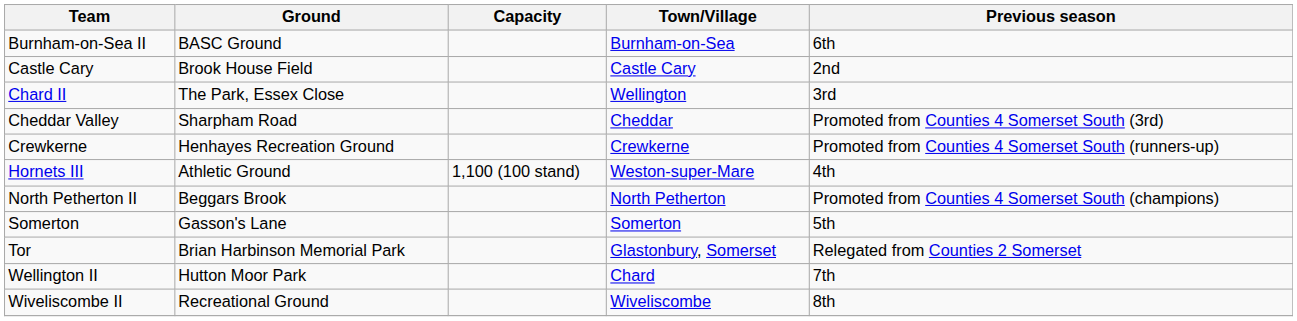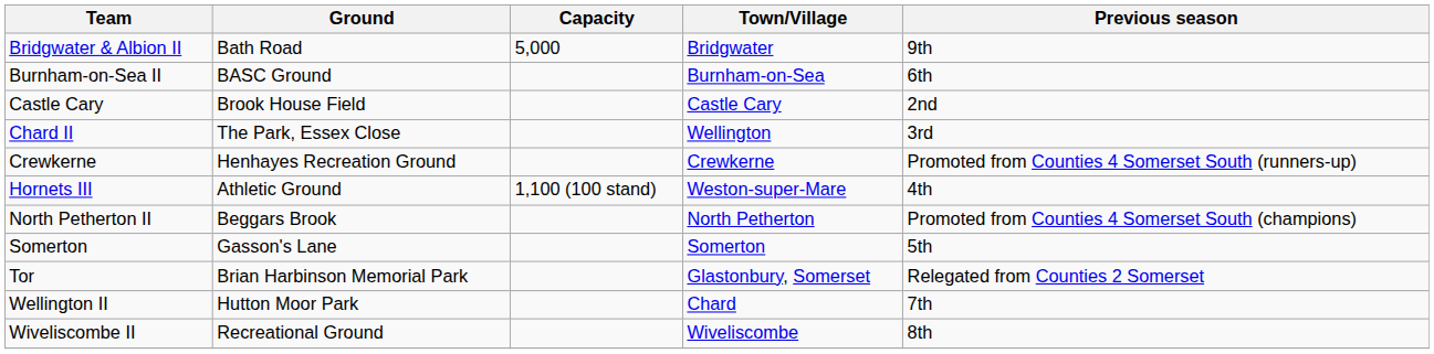 <table class="wikitable sortable" width=100%>
 <tr>
 <th>Team</th>
 <th>Ground</th>
 <th>Capacity</th>
 <th>Town/Village</th>
 <th>Previous season</th>
+</tr>
+<tr>
+<td><a href='#'>Bridgwater & Albion II</a></td>
+<td>Bath Road</td>
+<td>5,000</td>
+<td><a href='#'>Bridgwater</a></td>
+<td>9th</td>
 </tr>
 <tr>
 <td>Burnham-on-Sea II</td>
 <td>BASC Ground</td>
 <td></td>
 <td><a href='#'>Burnham-on-Sea</a></td>
 <td>6th</td>
 </tr>
 <tr>
 <td>Castle Cary</td>
 <td>Brook House Field</td>
 <td></td>
 <td><a href='#'>Castle Cary</a></td>
 <td>2nd</td>
 </tr>
 <tr>
 <td><a href='#'>Chard II</a></td>
 <td>The Park, Essex Close</td>
 <td></td>
 <td><a href='#'>Wellington</a></td>
 <td>3rd</td>
-</tr>
-<tr>
-<td>Cheddar Valley</td>
-<td>Sharpham Road</td>
-<td></td>
-<td><a href='#'>Cheddar</a></td>
-<td>Promoted from <a href='#'>Counties 4 Somerset South</a> (3rd)</td>
 </tr>
 <tr>
 <td>Crewkerne</td>
 <td>Henhayes Recreation Ground</td>
 <td></td>
 <td><a href='#'>Crewkerne</a></td>
 <td>Promoted from <a href='#'>Counties 4 Somerset South</a> (runners-up)</td>
 </tr>
 <tr>
 <td><a href='#'>Hornets III</a></td>
 <td>Athletic Ground</td>
 <td>1,100 (100 stand)</td>
 <td><a href='#'>Weston-super-Mare</a></td>
 <td>4th</td>
 </tr>
 <tr>
 <td>North Petherton II</td>
 <td>Beggars Brook</td>
 <td></td>
 <td><a href='#'>North Petherton</a></td>
 <td>Promoted from <a href='#'>Counties 4 Somerset South</a> (champions)</td>
 </tr>
 <tr>
 <td>Somerton</td>
 <td>Gasson's Lane</td>
 <td></td>
 <td><a href='#'>Somerton</a></td>
 <td>5th</td>
 </tr>
 <tr>
 <td>Tor</td>
 <td>Brian Harbinson Memorial Park</td>
 <td></td>
 <td><a href='#'>Glastonbury</a>, <a href='#'>Somerset</a></td>
 <td>Relegated from <a href='#'>Counties 2 Somerset</a></td>
 </tr>
 <tr>
 <td>Wellington II</td>
 <td>Hutton Moor Park</td>
 <td></td>
 <td><a href='#'>Chard</a></td>
 <td>7th</td>
 </tr>
 <tr>
 <td>Wiveliscombe II</td>
 <td>Recreational Ground</td>
 <td></td>
 <td><a href='#'>Wiveliscombe</a></td>
 <td>8th</td>
 </tr>
 <tr>
 </tr>
 </table>
